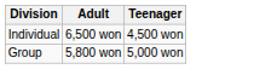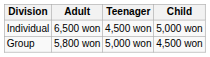 <table class="wikitable">
 <tr>
 <th>Division</th>
 <th>Adult</th>
 <th>Teenager</th>
+<th>Child</th>
 </tr>
 <tr>
 <td>Individual</td>
 <td>6,500 won</td>
 <td>4,500 won</td>
+<td>5,000 won</td>
 </tr>
 <tr>
 <td>Group</td>
 <td>5,800 won</td>
 <td>5,000 won</td>
+<td>4,500 won</td>
 </tr>
 </table>
